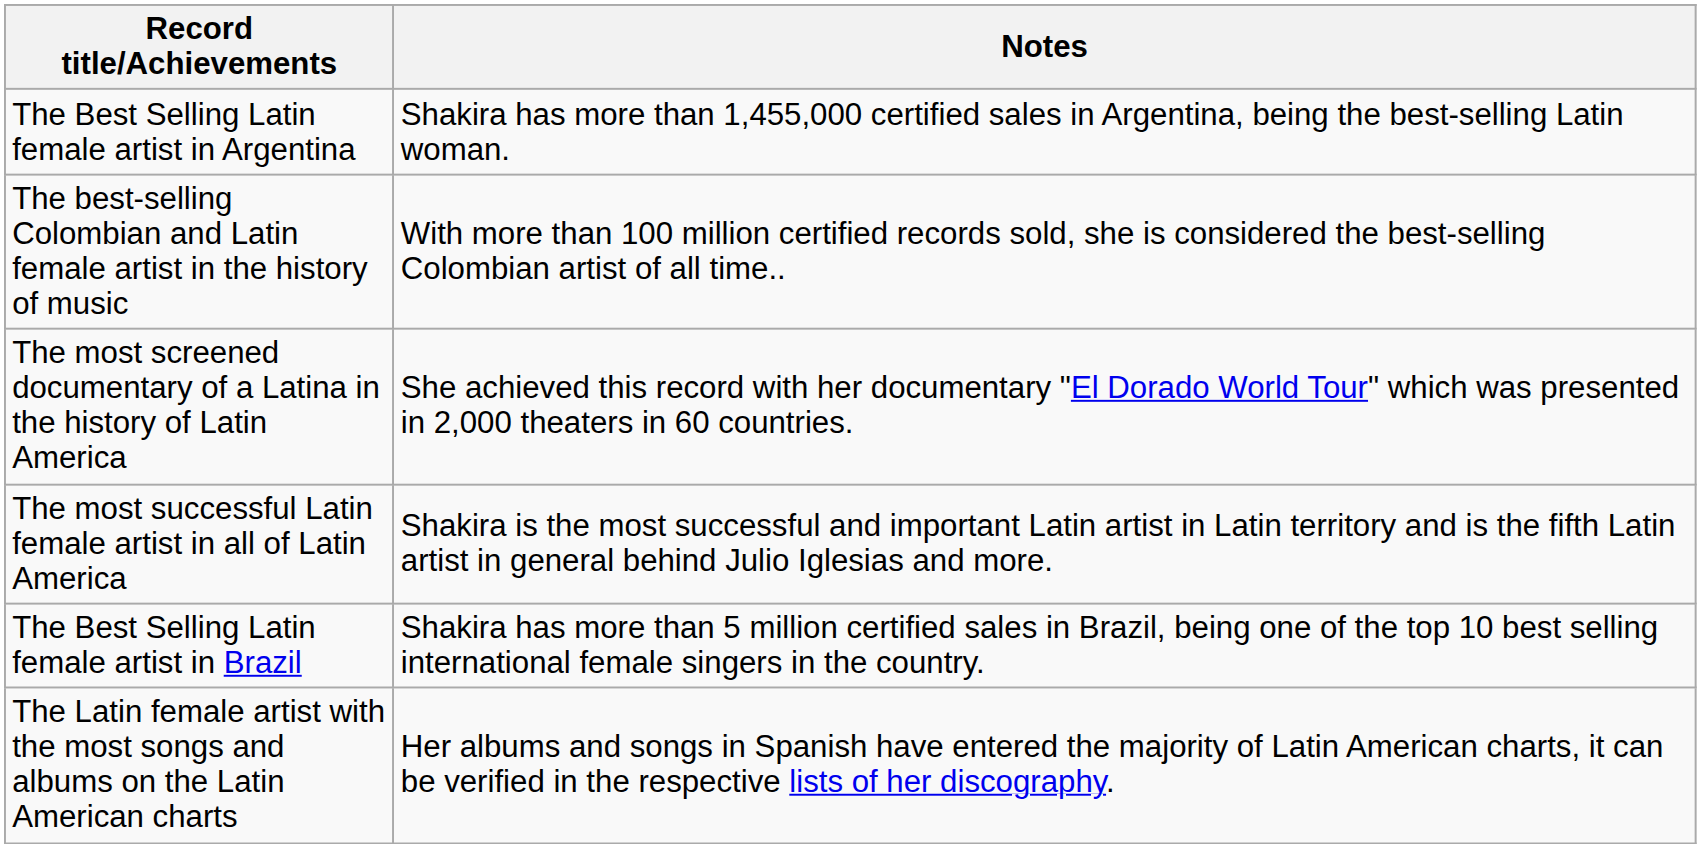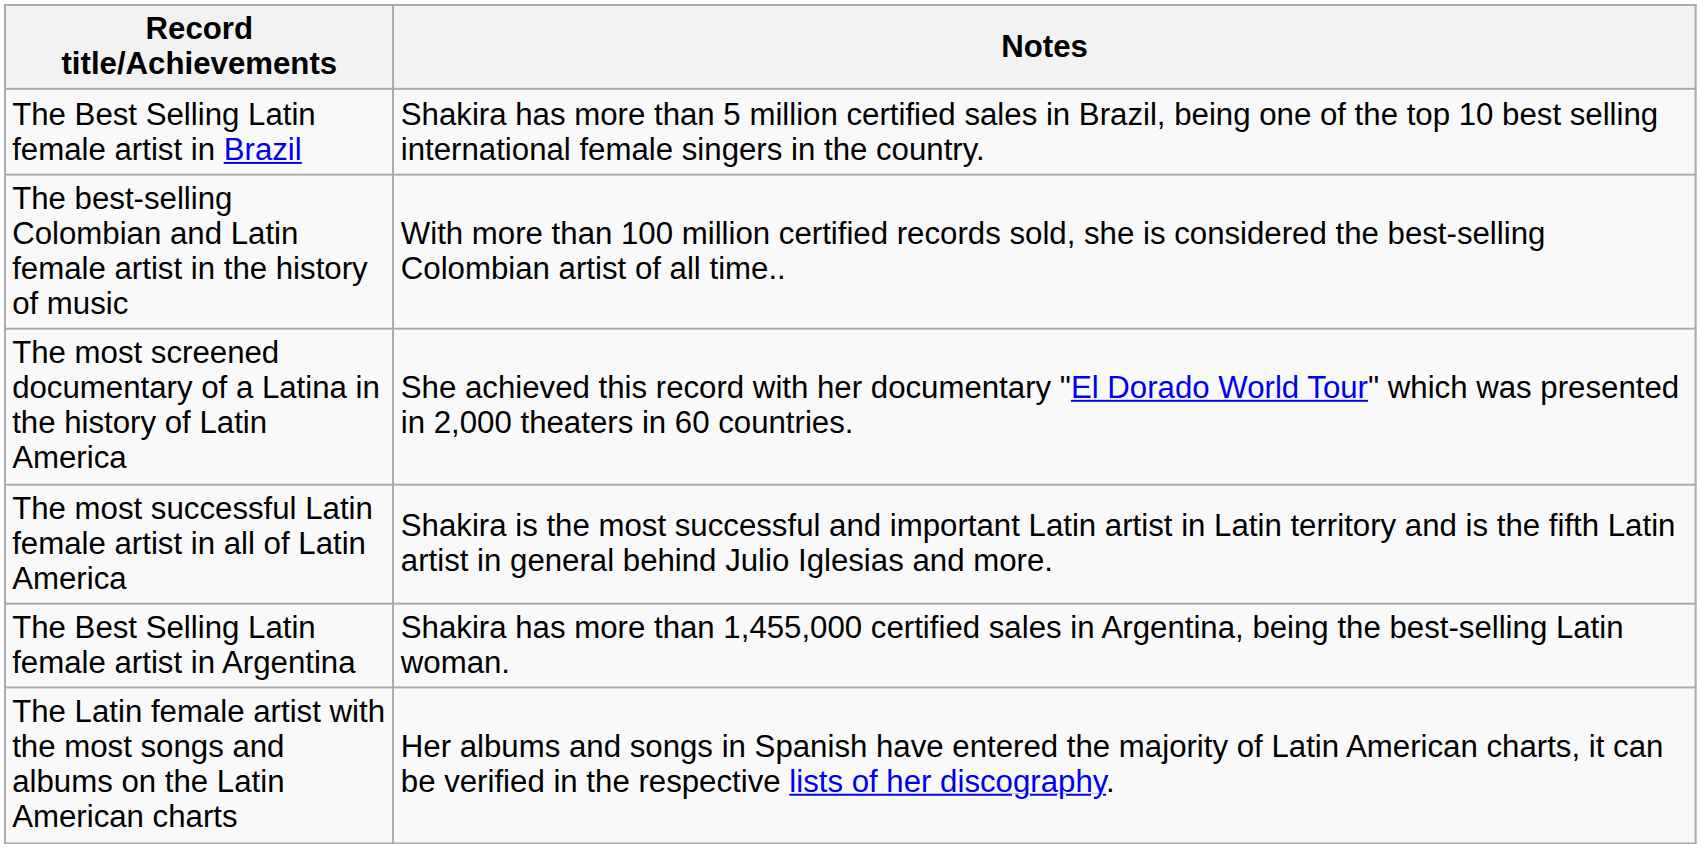 <table class="wikitable sortable plainrowheaders">
 <tr>
 <th scope="col" width="20%">Record title/Achievements</th>
 <th scope="col" width="67%">Notes</th>
 </tr>
 <tr>
-<td>The Best Selling Latin female artist in Argentina</td>
-<td>Shakira has more than 1,455,000 certified sales in Argentina, being the best-selling Latin woman.</td>
+<td>The Best Selling Latin female artist in <a href='#'>Brazil</a></td>
+<td>Shakira has more than 5 million certified sales in Brazil, being one of the top 10 best selling international female singers in the country.</td>
 </tr>
 <tr>
 <td>The best-selling Colombian and Latin female artist in the history of music</td>
 <td>With more than 100 million certified records sold, she is considered the best-selling Colombian artist of all time..</td>
 </tr>
 <tr>
 <td>The most screened documentary of a Latina in the history of Latin America</td>
 <td>She achieved this record with her documentary "<a href='#'>El Dorado World Tour</a>" which was presented in 2,000 theaters in 60 countries.</td>
 </tr>
 <tr>
 <td>The most successful Latin female artist in all of Latin America</td>
 <td>Shakira is the most successful and important Latin artist in Latin territory and is the fifth Latin artist in general behind Julio Iglesias and more.</td>
 </tr>
 <tr>
-<td>The Best Selling Latin female artist in <a href='#'>Brazil</a></td>
-<td>Shakira has more than 5 million certified sales in Brazil, being one of the top 10 best selling international female singers in the country.</td>
+<td>The Best Selling Latin female artist in Argentina</td>
+<td>Shakira has more than 1,455,000 certified sales in Argentina, being the best-selling Latin woman.</td>
 </tr>
 <tr>
 <td>The Latin female artist with the most songs and albums on the Latin American charts</td>
 <td>Her albums and songs in Spanish have entered the majority of Latin American charts, it can be verified in the respective <a href='#'>lists of her discography</a>.</td>
 </tr>
 </table>
